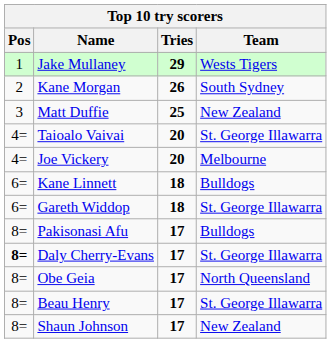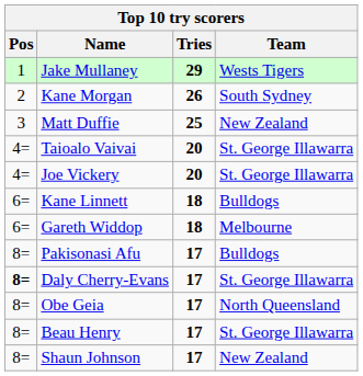 <table class="wikitable" style="text-align:center;">
 <tr>
 <th colspan=9>Top 10 try scorers</th>
 </tr>
 <tr>
 <th>Pos</th>
 <th>Name</th>
 <th>Tries</th>
 <th>Team</th>
 </tr>
 <tr style="background:#d0ffd0;">
 <td>1</td>
 <td style="text-align:left;"><a href='#'>Jake Mullaney</a></td>
 <td><strong>29</strong></td>
 <td style="text-align:left;"> <a href='#'>Wests Tigers</a></td>
 </tr>
 <tr>
 <td>2</td>
 <td style="text-align:left;"><a href='#'>Kane Morgan</a></td>
 <td><strong>26</strong></td>
 <td style="text-align:left;"> <a href='#'>South Sydney</a></td>
 </tr>
 <tr>
 <td>3</td>
 <td style="text-align:left;"><a href='#'>Matt Duffie</a></td>
 <td><strong>25</strong></td>
 <td style="text-align:left;"> <a href='#'>New Zealand</a></td>
 </tr>
 <tr>
 <td>4=</td>
 <td style="text-align:left;"><a href='#'>Taioalo Vaivai</a></td>
 <td><strong>20</strong></td>
 <td style="text-align:left;"> <a href='#'>St. George Illawarra</a></td>
 </tr>
 <tr>
 <td>4=</td>
 <td style="text-align:left;"><a href='#'>Joe Vickery</a></td>
 <td><strong>20</strong></td>
-<td style="text-align:left;"> <a href='#'>Melbourne</a></td>
+<td style="text-align:left;"> <a href='#'>St. George Illawarra</a></td>
 </tr>
 <tr>
 <td>6=</td>
 <td style="text-align:left;"><a href='#'>Kane Linnett</a></td>
 <td><strong>18</strong></td>
 <td style="text-align:left;"> <a href='#'>Bulldogs</a></td>
 </tr>
 <tr>
 <td>6=</td>
 <td style="text-align:left;"><a href='#'>Gareth Widdop</a></td>
 <td><strong>18</strong></td>
-<td style="text-align:left;"> <a href='#'>St. George Illawarra</a></td>
+<td style="text-align:left;"> <a href='#'>Melbourne</a></td>
 </tr>
 <tr>
 <td>8=</td>
 <td style="text-align:left;"><a href='#'>Pakisonasi Afu</a></td>
 <td><strong>17</strong></td>
 <td style="text-align:left;"> <a href='#'>Bulldogs</a></td>
 </tr>
 <tr>
 <td><strong>8=</strong></td>
 <td style="text-align:left;"><a href='#'>Daly Cherry-Evans</a></td>
 <td><strong>17</strong></td>
 <td style="text-align:left;"> <a href='#'>St. George Illawarra</a></td>
 </tr>
 <tr>
 <td>8=</td>
 <td style="text-align:left;"><a href='#'>Obe Geia</a></td>
 <td><strong>17</strong></td>
 <td style="text-align:left;"> <a href='#'>North Queensland</a></td>
 </tr>
 <tr>
 <td>8=</td>
 <td style="text-align:left;"><a href='#'>Beau Henry</a></td>
 <td><strong>17</strong></td>
 <td style="text-align:left;"> <a href='#'>St. George Illawarra</a></td>
 </tr>
 <tr>
 <td>8=</td>
 <td style="text-align:left;"><a href='#'>Shaun Johnson</a></td>
 <td><strong>17</strong></td>
 <td style="text-align:left;"> <a href='#'>New Zealand</a></td>
 </tr>
 </table>
